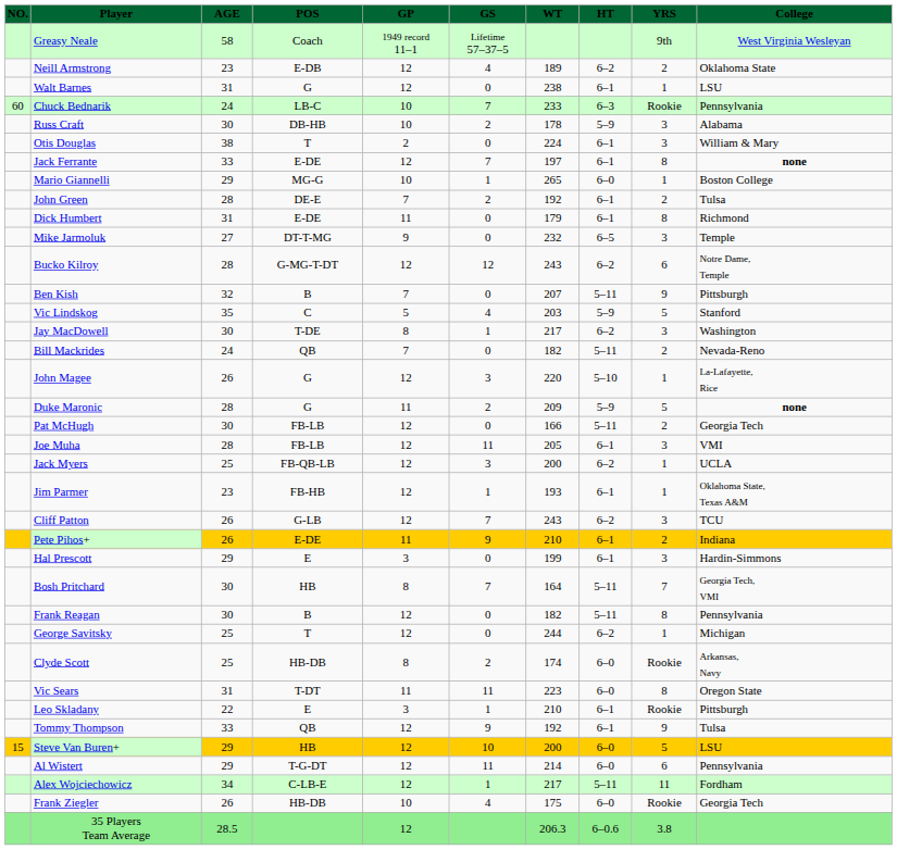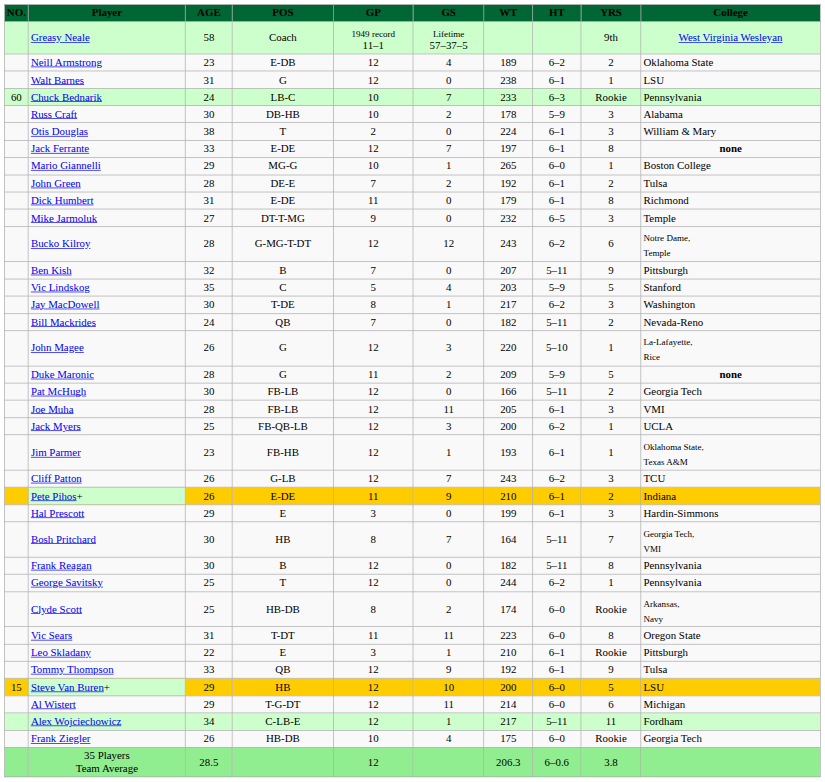 <table class="wikitable sortable sortable" style="width:95%">
 <tr>
 <th width=2% style="background:#006633;"><span>NO.</span></th>
 <th !width=20% style="background:#006633;"><span>Player</span></th>
 <th !width=4% style="background:#006633;"><span>AGE</span></th>
 <th !width=6% style="background:#006633;"><span>POS</span></th>
 <th !width=4% style="background:#006633;"><span>GP</span></th>
 <th !width=4% style="background:#006633;"><span>GS</span></th>
 <th !width=4% style="background:#006633;"><span>WT</span></th>
 <th !width=4% style="background:#006633;"><span>HT</span></th>
 <th !width=4% style="background:#006633;"><span>YRS</span></th>
 <th !width=15% style="background:#006633;"><span>College</span></th>
 </tr>
 <tr>
 </tr>
 <tr align=center bgcolor=#ccffcc>
 <td></td>
 <td - align=left><a href='#'>Greasy Neale</a></td>
 <td>58</td>
 <td>Coach</td>
 <td><sub>1949 record</sub><br>11–1</td>
 <td><sub>Lifetime</sub><br>57–37–5</td>
 <td></td>
 <td></td>
 <td>9th</td>
 <td - align=center><a href='#'>West Virginia Wesleyan</a></td>
 </tr>
 <tr align=center>
 <td></td>
 <td - align=left><a href='#'>Neill Armstrong</a></td>
 <td>23</td>
 <td>E-DB</td>
 <td>12</td>
 <td>4</td>
 <td>189</td>
 <td>6–2</td>
 <td>2</td>
 <td - align=left>Oklahoma State</td>
 </tr>
 <tr align=center>
 <td></td>
 <td - align=left><a href='#'>Walt Barnes</a></td>
 <td>31</td>
 <td>G</td>
 <td>12</td>
 <td>0</td>
 <td>238</td>
 <td>6–1</td>
 <td>1</td>
 <td - align=left>LSU</td>
 </tr>
 <tr align=center   bgcolor=#ccffcc>
 <td>60</td>
 <td - align=left><a href='#'>Chuck Bednarik</a></td>
 <td>24</td>
 <td>LB-C</td>
 <td>10</td>
 <td>7</td>
 <td>233</td>
 <td>6–3</td>
 <td>Rookie</td>
 <td - align=left>Pennsylvania</td>
 </tr>
 <tr align=center>
 <td></td>
 <td - align=left><a href='#'>Russ Craft</a></td>
 <td>30</td>
 <td>DB-HB</td>
 <td>10</td>
 <td>2</td>
 <td>178</td>
 <td>5–9</td>
 <td>3</td>
 <td - align=left>Alabama</td>
 </tr>
 <tr align=center>
 <td></td>
 <td - align=left><a href='#'>Otis Douglas</a></td>
 <td>38</td>
 <td>T</td>
 <td>2</td>
 <td>0</td>
 <td>224</td>
 <td>6–1</td>
 <td>3</td>
 <td - align=left>William & Mary</td>
 </tr>
 <tr align=center>
 <td></td>
 <td - align=left><a href='#'>Jack Ferrante</a></td>
 <td>33</td>
 <td>E-DE</td>
 <td>12</td>
 <td>7</td>
 <td>197</td>
 <td>6–1</td>
 <td>8</td>
 <td><strong>none</strong></td>
 </tr>
 <tr align=center>
 <td></td>
 <td - align=left><a href='#'>Mario Giannelli</a></td>
 <td>29</td>
 <td>MG-G</td>
 <td>10</td>
 <td>1</td>
 <td>265</td>
 <td>6–0</td>
 <td>1</td>
 <td - align=left>Boston College</td>
 </tr>
 <tr align=center>
 <td></td>
 <td - align=left><a href='#'>John Green</a></td>
 <td>28</td>
 <td>DE-E</td>
 <td>7</td>
 <td>2</td>
 <td>192</td>
 <td>6–1</td>
 <td>2</td>
 <td - align=left>Tulsa</td>
 </tr>
 <tr align=center>
 <td></td>
 <td - align=left><a href='#'>Dick Humbert</a></td>
 <td>31</td>
 <td>E-DE</td>
 <td>11</td>
 <td>0</td>
 <td>179</td>
 <td>6–1</td>
 <td>8</td>
 <td - align=left>Richmond</td>
 </tr>
 <tr align=center>
 <td></td>
 <td - align=left><a href='#'>Mike Jarmoluk</a></td>
 <td>27</td>
 <td>DT-T-MG</td>
 <td>9</td>
 <td>0</td>
 <td>232</td>
 <td>6–5</td>
 <td>3</td>
 <td - align=left>Temple</td>
 </tr>
 <tr align=center>
 <td></td>
 <td - align=left><a href='#'>Bucko Kilroy</a></td>
 <td>28</td>
 <td>G-MG-T-DT</td>
 <td>12</td>
 <td>12</td>
 <td>243</td>
 <td>6–2</td>
 <td>6</td>
 <td - align=left><sub>Notre Dame, <br>Temple</sub></td>
 </tr>
 <tr align=center>
 <td></td>
 <td - align=left><a href='#'>Ben Kish</a></td>
 <td>32</td>
 <td>B</td>
 <td>7</td>
 <td>0</td>
 <td>207</td>
 <td>5–11</td>
 <td>9</td>
 <td - align=left>Pittsburgh</td>
 </tr>
 <tr align=center>
 <td></td>
 <td - align=left><a href='#'>Vic Lindskog</a></td>
 <td>35</td>
 <td>C</td>
 <td>5</td>
 <td>4</td>
 <td>203</td>
 <td>5–9</td>
 <td>5</td>
 <td - align=left>Stanford</td>
 </tr>
 <tr align=center>
 <td></td>
 <td - align=left><a href='#'>Jay MacDowell</a></td>
 <td>30</td>
 <td>T-DE</td>
 <td>8</td>
 <td>1</td>
 <td>217</td>
 <td>6–2</td>
 <td>3</td>
 <td - align=left>Washington</td>
 </tr>
 <tr align=center>
 <td></td>
 <td - align=left><a href='#'>Bill Mackrides</a></td>
 <td>24</td>
 <td>QB</td>
 <td>7</td>
 <td>0</td>
 <td>182</td>
 <td>5–11</td>
 <td>2</td>
 <td - align=left>Nevada-Reno</td>
 </tr>
 <tr align=center>
 <td></td>
 <td - align=left><a href='#'>John Magee</a></td>
 <td>26</td>
 <td>G</td>
 <td>12</td>
 <td>3</td>
 <td>220</td>
 <td>5–10</td>
 <td>1</td>
 <td - align=left><sub>La-Lafayette,<br>Rice</sub></td>
 </tr>
 <tr align=center>
 <td></td>
 <td - align=left><a href='#'>Duke Maronic</a></td>
 <td>28</td>
 <td>G</td>
 <td>11</td>
 <td>2</td>
 <td>209</td>
 <td>5–9</td>
 <td>5</td>
 <td><strong>none</strong></td>
 </tr>
 <tr align=center>
 <td></td>
 <td - align=left><a href='#'>Pat McHugh</a></td>
 <td>30</td>
 <td>FB-LB</td>
 <td>12</td>
 <td>0</td>
 <td>166</td>
 <td>5–11</td>
 <td>2</td>
 <td - align=left>Georgia Tech</td>
 </tr>
 <tr align=center>
 <td></td>
 <td - align=left><a href='#'>Joe Muha</a></td>
 <td>28</td>
 <td>FB-LB</td>
 <td>12</td>
 <td>11</td>
 <td>205</td>
 <td>6–1</td>
 <td>3</td>
 <td - align=left>VMI</td>
 </tr>
 <tr align=center>
 <td></td>
 <td - align=left><a href='#'>Jack Myers</a></td>
 <td>25</td>
 <td>FB-QB-LB</td>
 <td>12</td>
 <td>3</td>
 <td>200</td>
 <td>6–2</td>
 <td>1</td>
 <td - align=left>UCLA</td>
 </tr>
 <tr align=center>
 <td></td>
 <td - align=left><a href='#'>Jim Parmer</a></td>
 <td>23</td>
 <td>FB-HB</td>
 <td>12</td>
 <td>1</td>
 <td>193</td>
 <td>6–1</td>
 <td>1</td>
 <td - align=left><sub>Oklahoma State, <br>Texas A&M   </sub></td>
 </tr>
 <tr align=center>
 <td></td>
 <td - align=left><a href='#'>Cliff Patton</a></td>
 <td>26</td>
 <td>G-LB</td>
 <td>12</td>
 <td>7</td>
 <td>243</td>
 <td>6–2</td>
 <td>3</td>
 <td - align=left>TCU</td>
 </tr>
 <tr align=center  bgcolor=#ffcc00>
 <td></td>
 <td - align=left  bgcolor=#ccffcc><a href='#'>Pete Pihos</a>+</td>
 <td>26</td>
 <td>E-DE</td>
 <td>11</td>
 <td>9</td>
 <td>210</td>
 <td>6–1</td>
 <td>2</td>
 <td - align=left>Indiana</td>
 </tr>
 <tr align=center>
 <td></td>
 <td - align=left><a href='#'>Hal Prescott</a></td>
 <td>29</td>
 <td>E</td>
 <td>3</td>
 <td>0</td>
 <td>199</td>
 <td>6–1</td>
 <td>3</td>
 <td - align=left>Hardin-Simmons</td>
 </tr>
 <tr align=center>
 <td></td>
 <td - align=left><a href='#'>Bosh Pritchard</a></td>
 <td>30</td>
 <td>HB</td>
 <td>8</td>
 <td>7</td>
 <td>164</td>
 <td>5–11</td>
 <td>7</td>
 <td - align=left><sub>Georgia Tech,<br>VMI </sub></td>
 </tr>
 <tr align=center>
 <td></td>
 <td - align=left><a href='#'>Frank Reagan</a></td>
 <td>30</td>
 <td>B</td>
 <td>12</td>
 <td>0</td>
 <td>182</td>
 <td>5–11</td>
 <td>8</td>
 <td - align=left>Pennsylvania</td>
 </tr>
 <tr align=center>
 <td></td>
 <td - align=left><a href='#'>George Savitsky</a></td>
 <td>25</td>
 <td>T</td>
 <td>12</td>
 <td>0</td>
 <td>244</td>
 <td>6–2</td>
 <td>1</td>
-<td - align=left>Michigan</td>
+<td - align=left>Pennsylvania</td>
 </tr>
 <tr align=center>
 <td></td>
 <td - align=left><a href='#'>Clyde Scott</a></td>
 <td>25</td>
 <td>HB-DB</td>
 <td>8</td>
 <td>2</td>
 <td>174</td>
 <td>6–0</td>
 <td>Rookie</td>
 <td - align=left><sub>Arkansas,<br>Navy</sub></td>
 </tr>
 <tr align=center>
 <td></td>
 <td - align=left><a href='#'>Vic Sears</a></td>
 <td>31</td>
 <td>T-DT</td>
 <td>11</td>
 <td>11</td>
 <td>223</td>
 <td>6–0</td>
 <td>8</td>
 <td - align=left>Oregon State</td>
 </tr>
 <tr align=center>
 <td></td>
 <td - align=left><a href='#'>Leo Skladany</a></td>
 <td>22</td>
 <td>E</td>
 <td>3</td>
 <td>1</td>
 <td>210</td>
 <td>6–1</td>
 <td>Rookie</td>
 <td - align=left>Pittsburgh</td>
 </tr>
 <tr align=center>
 <td></td>
 <td - align=left><a href='#'>Tommy Thompson</a></td>
 <td>33</td>
 <td>QB</td>
 <td>12</td>
 <td>9</td>
 <td>192</td>
 <td>6–1</td>
 <td>9</td>
 <td - align=left>Tulsa</td>
 </tr>
 <tr align=center  bgcolor=#ffcc00>
 <td>15</td>
 <td - align=left bgcolor=#ccffcc><a href='#'>Steve Van Buren</a>+</td>
 <td>29</td>
 <td>HB</td>
 <td>12</td>
 <td>10</td>
 <td>200</td>
 <td>6–0</td>
 <td>5</td>
 <td - align=left>LSU</td>
 </tr>
 <tr align=center>
 <td></td>
 <td - align=left><a href='#'>Al Wistert</a></td>
 <td>29</td>
 <td>T-G-DT</td>
 <td>12</td>
 <td>11</td>
 <td>214</td>
 <td>6–0</td>
 <td>6</td>
-<td - align=left>Pennsylvania</td>
+<td - align=left>Michigan</td>
 </tr>
 <tr align=center  bgcolor=#ccffcc>
 <td></td>
 <td - align=left><a href='#'>Alex Wojciechowicz</a></td>
 <td>34</td>
 <td>C-LB-E</td>
 <td>12</td>
 <td>1</td>
 <td>217</td>
 <td>5–11</td>
 <td>11</td>
 <td - align=left>Fordham</td>
 </tr>
 <tr align=center>
 <td></td>
 <td - align=left><a href='#'>Frank Ziegler</a></td>
 <td>26</td>
 <td>HB-DB</td>
 <td>10</td>
 <td>4</td>
 <td>175</td>
 <td>6–0</td>
 <td>Rookie</td>
 <td - align=left>Georgia Tech</td>
 </tr>
 <tr align=center  bgcolor="90EE90">
 <td></td>
 <td>35 Players<br> Team Average</td>
 <td>28.5</td>
 <td></td>
 <td>12</td>
 <td></td>
 <td>206.3</td>
 <td>6–0.6</td>
 <td>3.8</td>
 <td></td>
 </tr>
 </table>
